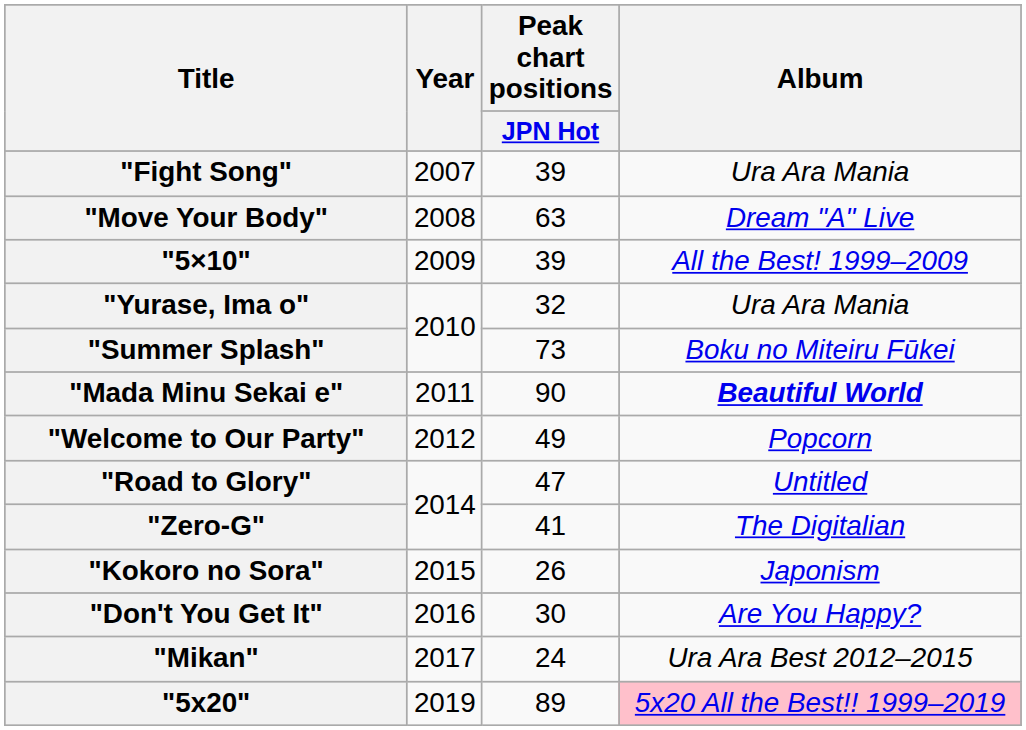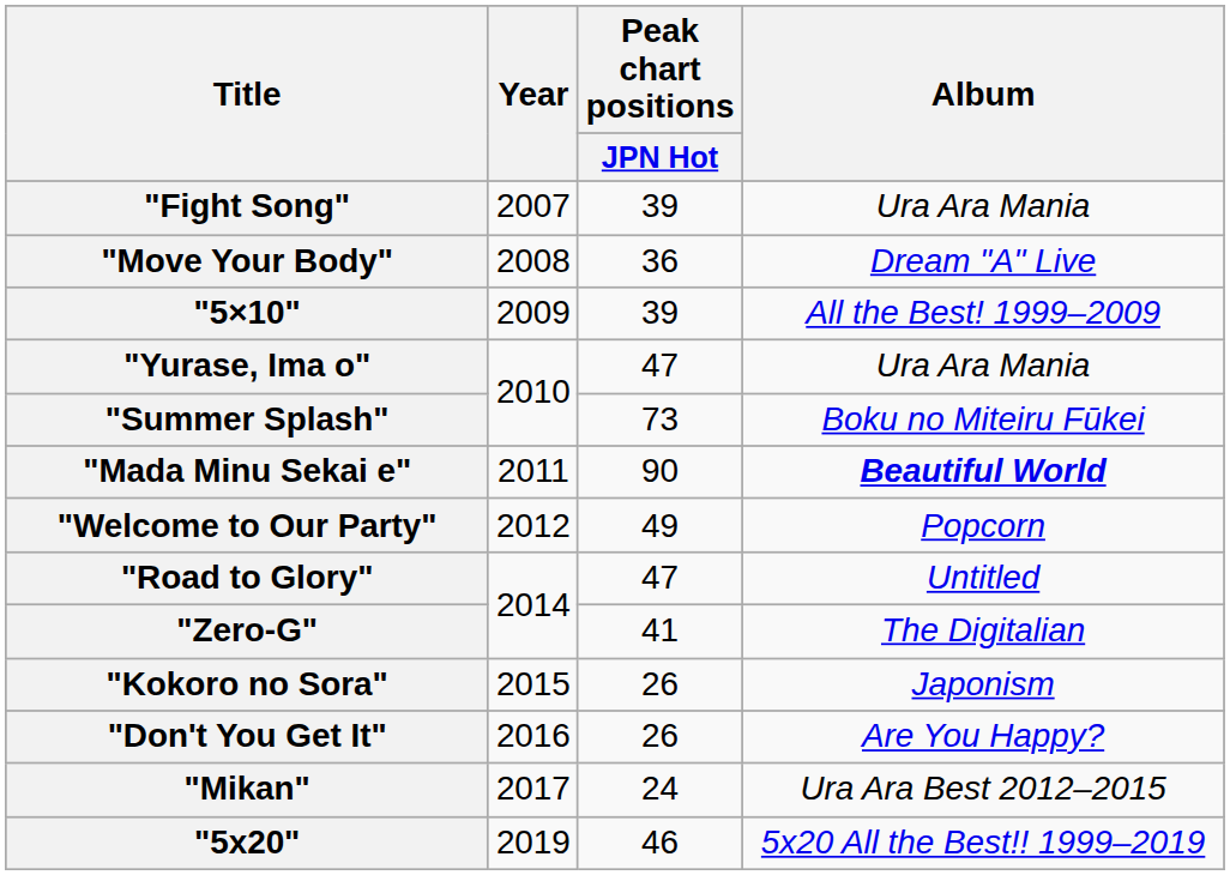 <table class="wikitable plainrowheaders" style="text-align: center;" border="1">
 <tr>
 <th rowspan="2" scope="col" style="width:14em;">Title</th>
 <th rowspan="2" scope="col" style="width:1em;">Year</th>
 <th colspan="1" scope="col">Peak chart positions</th>
 <th rowspan="2" scope="col" style="width:14em;">Album</th>
 </tr>
 <tr>
 <th scope="col" style="width:3em;font-size:90%;"><a href='#'>JPN Hot</a><br></th>
 </tr>
 <tr>
 <th scope="row">"Fight Song"</th>
 <td>2007</td>
 <td>39</td>
 <td><em>Ura Ara Mania</em></td>
 </tr>
 <tr>
 <th scope="row">"Move Your Body"</th>
 <td>2008</td>
-<td>63</td>
+<td>36</td>
 <td><em><a href='#'>Dream "A" Live</a></em></td>
 </tr>
 <tr>
 <th scope="row">"5×10"</th>
 <td>2009</td>
 <td>39</td>
 <td><em><a href='#'>All the Best! 1999–2009</a></em></td>
 </tr>
 <tr>
 <th scope="row">"Yurase, Ima o"</th>
 <td rowspan="2">2010</td>
-<td>32</td>
+<td>47</td>
 <td><em>Ura Ara Mania</em></td>
 </tr>
 <tr>
 <th scope="row">"Summer Splash"</th>
 <td>73</td>
 <td><em><a href='#'>Boku no Miteiru Fūkei</a></em></td>
 </tr>
 <tr>
 <th scope="row">"Mada Minu Sekai e"</th>
 <td>2011</td>
 <td>90</td>
 <td><strong><em><a href='#'>Beautiful World</a></em></strong></td>
 </tr>
 <tr>
 <th scope="row">"Welcome to Our Party"</th>
 <td>2012</td>
 <td>49</td>
 <td><em><a href='#'>Popcorn</a></em></td>
 </tr>
 <tr>
 <th scope="row">"Road to Glory"</th>
 <td rowspan="2">2014</td>
 <td>47</td>
 <td><em><a href='#'>Untitled</a></em></td>
 </tr>
 <tr>
 <th scope="row">"Zero-G"</th>
 <td>41</td>
 <td><em><a href='#'>The Digitalian</a></em></td>
 </tr>
 <tr>
 <th scope="row">"Kokoro no Sora"</th>
 <td>2015</td>
 <td>26</td>
 <td><em><a href='#'>Japonism</a></em></td>
 </tr>
 <tr>
 <th scope="row">"Don't You Get It"</th>
 <td>2016</td>
-<td>30</td>
+<td>26</td>
 <td><em><a href='#'>Are You Happy?</a></em></td>
 </tr>
 <tr>
 <th scope="row">"Mikan"</th>
 <td>2017</td>
 <td>24</td>
 <td><em>Ura Ara Best 2012–2015</em></td>
 </tr>
 <tr>
 <th scope="row">"5x20"</th>
 <td>2019</td>
-<td>89</td>
-<td style="background: pink;"><em><a href='#'>5x20 All the Best!! 1999–2019</a></em></td>
+<td>46</td>
+<td><em><a href='#'>5x20 All the Best!! 1999–2019</a></em></td>
 </tr>
 </table>
